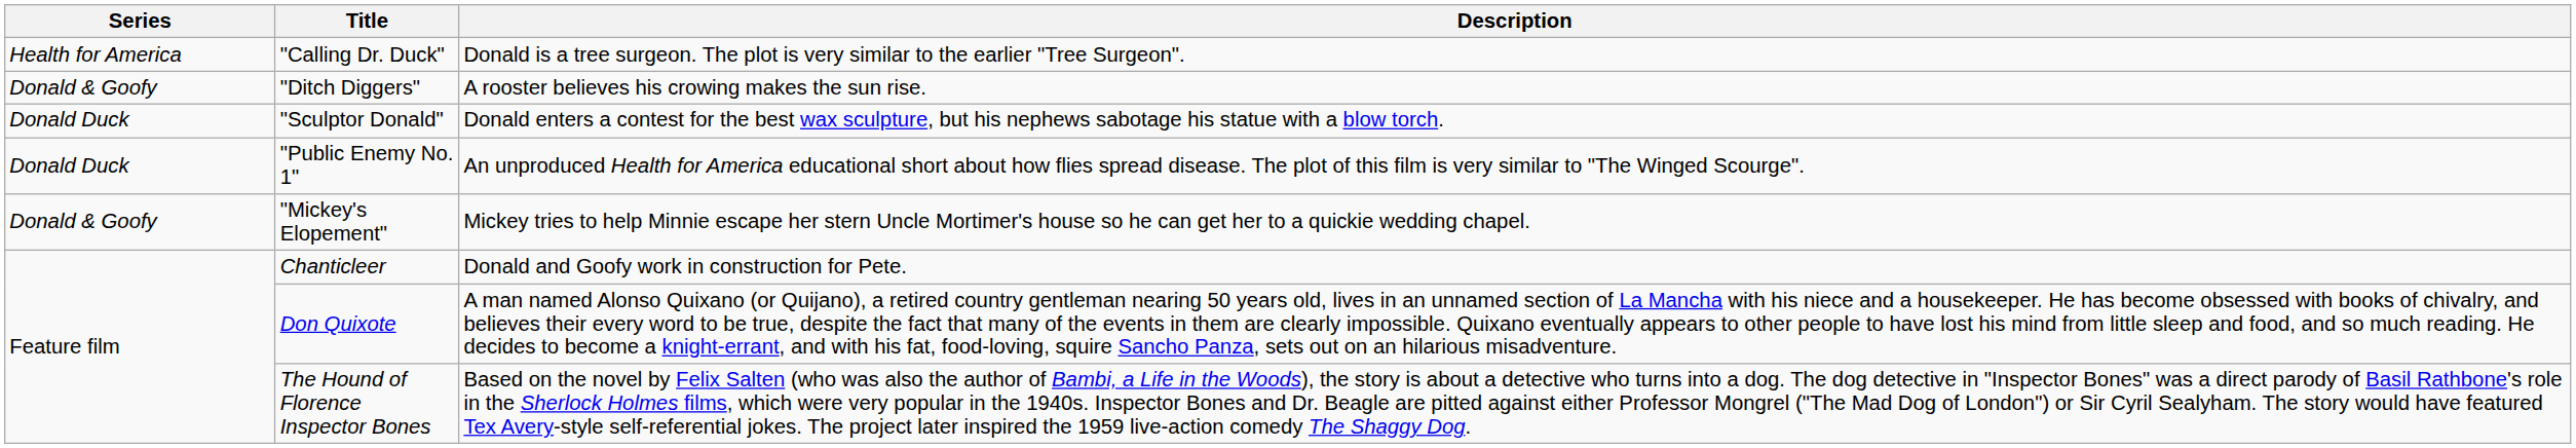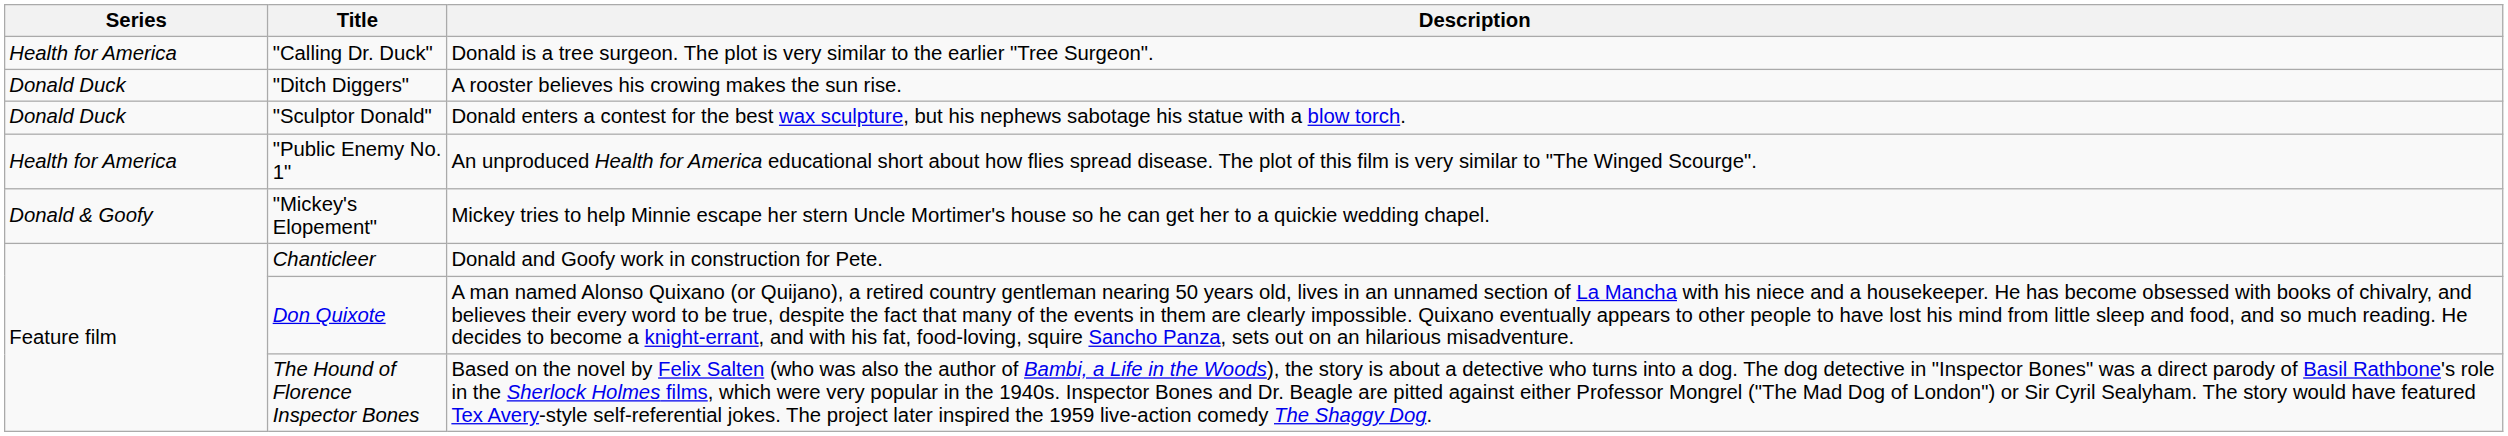 <table class="wikitable">
 <tr>
 <th style="width:150pt;">Series</th>
 <th style="width:100pt;">Title</th>
 <th>Description</th>
 </tr>
 <tr>
 <td><em>Health for America</em></td>
 <td>"Calling Dr. Duck"</td>
 <td>Donald is a tree surgeon. The plot is very similar to the earlier "Tree Surgeon".</td>
 </tr>
 <tr>
-<td><em>Donald & Goofy</em></td>
+<td><em>Donald Duck</em></td>
 <td>"Ditch Diggers"</td>
 <td>A rooster believes his crowing makes the sun rise.</td>
 </tr>
 <tr>
 <td><em>Donald Duck</em></td>
 <td>"Sculptor Donald"</td>
 <td>Donald enters a contest for the best <a href='#'>wax sculpture</a>, but his nephews sabotage his statue with a <a href='#'>blow torch</a>.</td>
 </tr>
 <tr>
-<td><em>Donald Duck</em></td>
+<td><em>Health for America</em></td>
 <td>"Public Enemy No. 1"</td>
 <td>An unproduced <em>Health for America</em> educational short about how flies spread disease. The plot of this film is very similar to "The Winged Scourge".</td>
 </tr>
 <tr>
 <td><em>Donald & Goofy</em></td>
 <td>"Mickey's Elopement"</td>
 <td>Mickey tries to help Minnie escape her stern Uncle Mortimer's house so he can get her to a quickie wedding chapel.</td>
 </tr>
 <tr>
 <td rowspan="3">Feature film</td>
 <td><em>Chanticleer</em></td>
 <td>Donald and Goofy work in construction for Pete.</td>
 </tr>
 <tr>
 <td><em><a href='#'>Don Quixote</a></em></td>
 <td>A man named Alonso Quixano (or Quijano), a retired country gentleman nearing 50 years old, lives in an unnamed section of <a href='#'>La Mancha</a> with his niece and a housekeeper. He has become obsessed with books of chivalry, and believes their every word to be true, despite the fact that many of the events in them are clearly impossible. Quixano eventually appears to other people to have lost his mind from little sleep and food, and so much reading. He decides to become a <a href='#'>knight-errant</a>, and with his fat, food-loving, squire <a href='#'>Sancho Panza</a>, sets out on an hilarious misadventure.</td>
 </tr>
 <tr>
 <td><em>The Hound of Florence</em><br><em>Inspector Bones</em></td>
 <td>Based on the novel by <a href='#'>Felix Salten</a> (who was also the author of <em><a href='#'>Bambi, a Life in the Woods</a></em>), the story is about a detective who turns into a dog. The dog detective in "Inspector Bones" was a direct parody of <a href='#'>Basil Rathbone</a>'s role in the <a href='#'><em>Sherlock Holmes</em> films</a>, which were very popular in the 1940s. Inspector Bones and Dr. Beagle are pitted against either Professor Mongrel ("The Mad Dog of London") or Sir Cyril Sealyham. The story would have featured <a href='#'>Tex Avery</a>-style self-referential jokes. The project later inspired the 1959 live-action comedy <em><a href='#'>The Shaggy Dog</a></em>.</td>
 </tr>
 </table>
